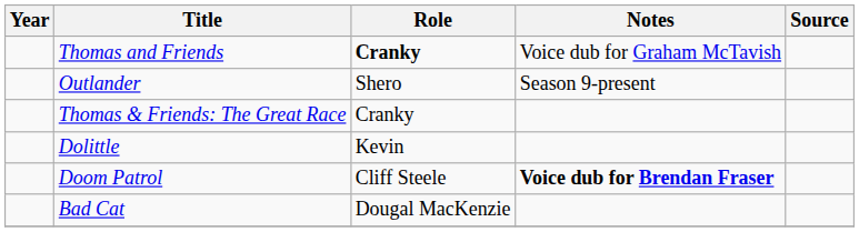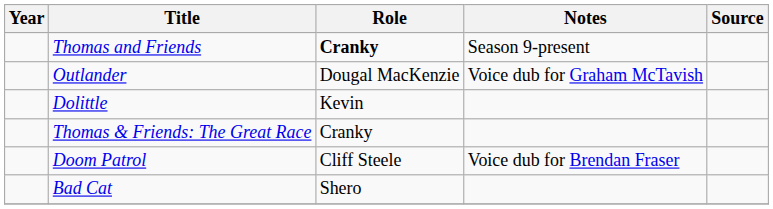 <table class="wikitable sortable plainrowheaders">
 <tr>
 <th>Year</th>
 <th>Title</th>
 <th>Role</th>
 <th class="unsortable">Notes</th>
 <th class="unsortable">Source</th>
 </tr>
 <tr>
 <td></td>
 <td><em><a href='#'>Thomas and Friends</a></em></td>
 <td><strong>Cranky</strong></td>
+<td>Season 9-present</td>
+<td></td>
+</tr>
+<tr>
+<td></td>
+<td><em><a href='#'>Outlander</a></em></td>
+<td>Dougal MacKenzie</td>
 <td>Voice dub for <a href='#'>Graham McTavish</a></td>
 <td></td>
 </tr>
 <tr>
 <td></td>
-<td><em><a href='#'>Outlander</a></em></td>
-<td>Shero</td>
-<td>Season 9-present</td>
+<td><em><a href='#'>Dolittle</a></em></td>
+<td>Kevin</td>
+<td></td>
 <td></td>
 </tr>
 <tr>
 <td></td>
 <td><em><a href='#'>Thomas & Friends: The Great Race</a></em></td>
 <td>Cranky</td>
 <td></td>
 <td></td>
 </tr>
 <tr>
 <td></td>
-<td><em><a href='#'>Dolittle</a></em></td>
-<td>Kevin</td>
-<td></td>
-<td></td>
-</tr>
-<tr>
-<td></td>
 <td><em><a href='#'>Doom Patrol</a></em></td>
 <td>Cliff Steele</td>
-<td><strong>Voice dub for <a href='#'>Brendan Fraser</a></strong></td>
+<td>Voice dub for <a href='#'>Brendan Fraser</a></td>
 <td></td>
 </tr>
 <tr>
 <td></td>
 <td><em><a href='#'>Bad Cat</a></em></td>
-<td>Dougal MacKenzie</td>
+<td>Shero</td>
 <td></td>
 <td></td>
 </tr>
 <tr>
 </tr>
 </table>
